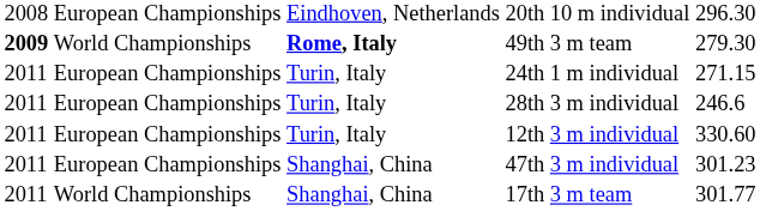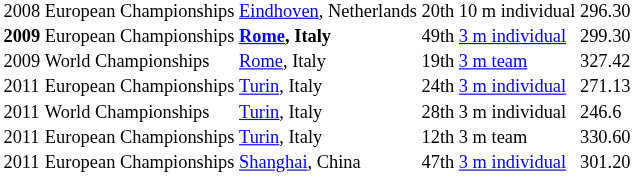 <table>
 <tr>
 <td>2008</td>
 <td>European Championships</td>
 <td><a href='#'>Eindhoven</a>, Netherlands</td>
 <td align="center">20th</td>
 <td>10 m individual</td>
 <td>296.30</td>
 </tr>
 <tr>
 <td><strong>2009</strong></td>
-<td>World Championships</td>
+<td>European Championships</td>
 <td><strong><a href='#'>Rome</a>, Italy</strong></td>
 <td align="center">49th</td>
-<td>3 m team</td>
-<td>279.30</td>
+<td><a href='#'>3 m individual</a></td>
+<td>299.30</td>
+</tr>
+<tr>
+<td>2009</td>
+<td>World Championships</td>
+<td><a href='#'>Rome</a>, Italy</td>
+<td align="center">19th</td>
+<td><a href='#'>3 m team</a></td>
+<td>327.42</td>
 </tr>
 <tr>
 <td>2011</td>
 <td>European Championships</td>
 <td><a href='#'>Turin</a>, Italy</td>
 <td align="center">24th</td>
-<td>1 m individual</td>
-<td>271.15</td>
+<td><a href='#'>3 m individual</a></td>
+<td>271.13</td>
 </tr>
 <tr>
 <td>2011</td>
-<td>European Championships</td>
+<td>World Championships</td>
 <td><a href='#'>Turin</a>, Italy</td>
 <td align="center">28th</td>
 <td>3 m individual</td>
 <td>246.6</td>
 </tr>
 <tr>
 <td>2011</td>
 <td>European Championships</td>
 <td><a href='#'>Turin</a>, Italy</td>
 <td align="center">12th</td>
-<td><a href='#'>3 m individual</a></td>
+<td>3 m team</td>
 <td>330.60</td>
 </tr>
 <tr>
 <td>2011</td>
 <td>European Championships</td>
 <td><a href='#'>Shanghai</a>, China</td>
 <td align="center">47th</td>
 <td><a href='#'>3 m individual</a></td>
-<td>301.23</td>
-</tr>
-<tr>
-<td>2011</td>
-<td>World Championships</td>
-<td><a href='#'>Shanghai</a>, China</td>
-<td align="center">17th</td>
-<td><a href='#'>3 m team</a></td>
-<td>301.77</td>
+<td>301.20</td>
 </tr>
 <tr>
 </tr>
 </table>
